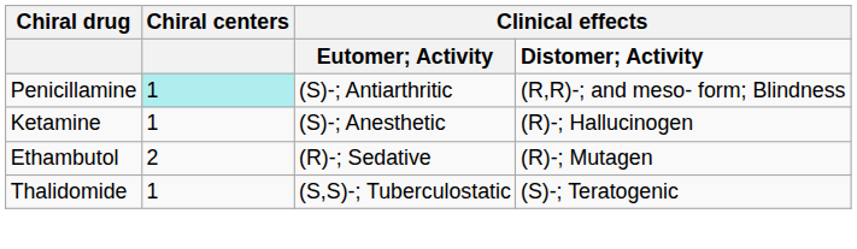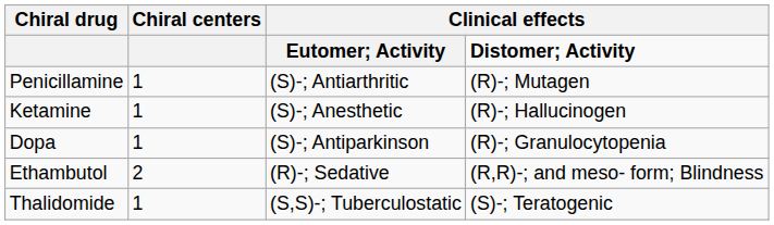 <table class="wikitable">
 <tr>
 <th><strong>Chiral drug</strong></th>
 <th><strong>Chiral centers</strong></th>
 <th colspan="2"><strong>Clinical effects</strong></th>
 </tr>
 <tr>
 <th></th>
 <th></th>
 <th>Eutomer; Activity</th>
 <td><strong>Distomer; Activity</strong></td>
 </tr>
 <tr>
 <td>Penicillamine</td>
-<td style="background: paleturquoise;">1</td>
+<td>1</td>
 <td>(S)-; Antiarthritic</td>
-<td>(R,R)-; and meso- form; Blindness</td>
+<td>(R)-; Mutagen</td>
 </tr>
 <tr>
 <td>Ketamine</td>
 <td>1</td>
 <td>(S)-; Anesthetic</td>
 <td>(R)-; Hallucinogen</td>
 </tr>
 <tr>
+<td>Dopa</td>
+<td>1</td>
+<td>(S)-; Antiparkinson</td>
+<td>(R)-; Granulocytopenia</td>
+</tr>
+<tr>
 <td>Ethambutol</td>
 <td>2</td>
 <td>(R)-; Sedative</td>
-<td>(R)-; Mutagen</td>
+<td>(R,R)-; and meso- form; Blindness</td>
 </tr>
 <tr>
 <td>Thalidomide</td>
 <td>1</td>
 <td>(S,S)-; Tuberculostatic</td>
 <td>(S)-; Teratogenic</td>
 </tr>
 </table>
